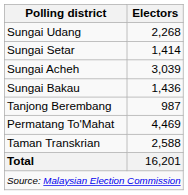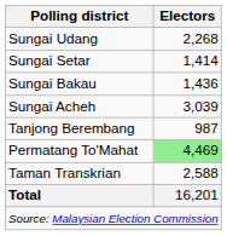 <table class="wikitable sortable">
 <tr>
 <th>Polling district</th>
 <th>Electors</th>
 </tr>
 <tr>
 <td>Sungai Udang</td>
 <td align="right">2,268</td>
 </tr>
 <tr>
 <td>Sungai Setar</td>
 <td align="right">1,414</td>
 </tr>
 <tr>
+<td>Sungai Bakau</td>
+<td align="right">1,436</td>
+</tr>
+<tr>
 <td>Sungai Acheh</td>
 <td align="right">3,039</td>
-</tr>
-<tr>
-<td>Sungai Bakau</td>
-<td align="right">1,436</td>
 </tr>
 <tr>
 <td>Tanjong Berembang</td>
 <td align="right">987</td>
 </tr>
 <tr>
 <td>Permatang To'Mahat</td>
-<td align="right">4,469</td>
+<td align="right" style="background: lightgreen;">4,469</td>
 </tr>
 <tr>
 <td>Taman Transkrian</td>
 <td align="right">2,588</td>
 </tr>
 <tr>
 <td style="background: #f2f2f2"><strong>Total</strong></td>
 <td style="background: #f2f2f2" align="right">16,201</td>
 </tr>
 <tr>
 <td colspan="2"  align="right"><small><em>Source: <a href='#'>Malaysian Election Commission</a></em></small></td>
 </tr>
 </table>
